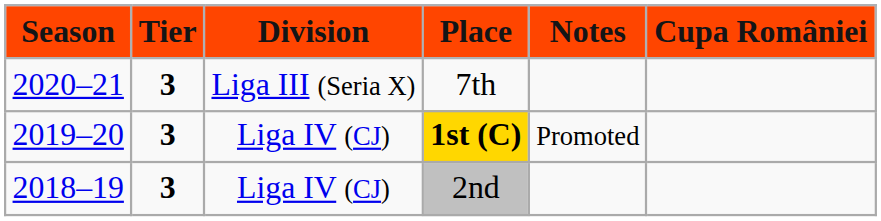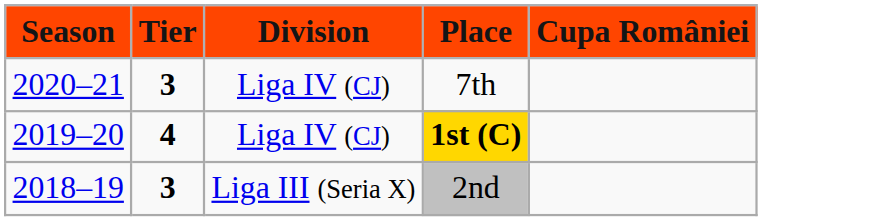 <table class="wikitable" style="text-align:center; font-size:90%">
 <tr>
 <th style="background:#FF4500;color:#141517;border:1px solid #aeb0b3;">Season</th>
 <th style="background:#FF4500;color:#141517;border:1px solid #aeb0b3;">Tier</th>
 <th style="background:#FF4500;color:#141517;border:1px solid #aeb0b3;">Division</th>
 <th style="background:#FF4500;color:#141517;border:1px solid #aeb0b3;">Place</th>
-<th style="background:#FF4500;color:#141517;border:1px solid #aeb0b3;">Notes</th>
 <th style="background:#FF4500;color:#141517;border:1px solid #aeb0b3;">Cupa României</th>
 </tr>
 <tr>
 <td><a href='#'>2020–21</a></td>
 <td><strong>3</strong></td>
-<td><a href='#'>Liga III</a> <small>(Seria X)</small></td>
+<td><a href='#'>Liga IV</a> <small>(<a href='#'>CJ</a>)</small></td>
 <td>7th</td>
-<td></td>
 <td></td>
 </tr>
 <tr>
 <td><a href='#'>2019–20</a></td>
-<td><strong>3</strong></td>
+<td><strong>4</strong></td>
 <td><a href='#'>Liga IV</a> <small>(<a href='#'>CJ</a>)</small></td>
 <td align=center bgcolor=gold><strong>1st (C)</strong></td>
-<td><small>Promoted</small></td>
 <td></td>
 </tr>
 <tr>
 <td><a href='#'>2018–19</a></td>
 <td><strong>3</strong></td>
-<td><a href='#'>Liga IV</a> <small>(<a href='#'>CJ</a>)</small></td>
+<td><a href='#'>Liga III</a> <small>(Seria X)</small></td>
 <td align=center bgcolor=silver>2nd</td>
-<td></td>
 <td></td>
 </tr>
 </table>
